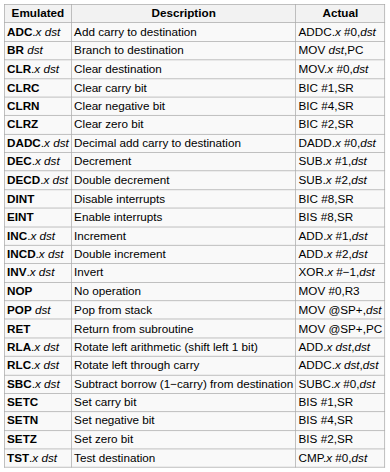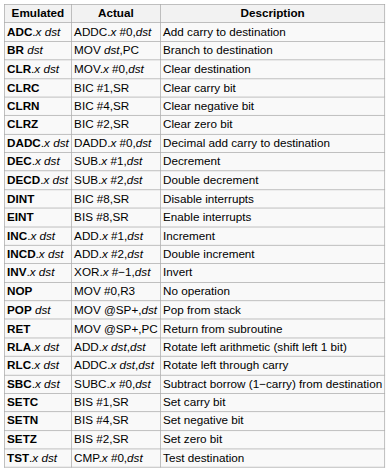 <table class=wikitable>
 <tr>
 <th>Emulated</th>
+<th>Actual</th>
 <th>Description</th>
-<th>Actual</th>
 </tr>
 <tr>
 <td><strong>ADC</strong>.<em>x</em> <em>dst</em></td>
+<td>ADDC.<em>x</em> #0,<em>dst</em></td>
 <td>Add carry to destination</td>
-<td>ADDC.<em>x</em> #0,<em>dst</em></td>
 </tr>
 <tr>
 <td><strong>BR</strong> <em>dst</em></td>
+<td>MOV <em>dst</em>,PC</td>
 <td>Branch to destination</td>
-<td>MOV <em>dst</em>,PC</td>
 </tr>
 <tr>
 <td><strong>CLR</strong>.<em>x</em> <em>dst</em></td>
+<td>MOV.<em>x</em> #0,<em>dst</em></td>
 <td>Clear destination</td>
-<td>MOV.<em>x</em> #0,<em>dst</em></td>
 </tr>
 <tr>
 <td><strong>CLRC</strong></td>
+<td>BIC #1,SR</td>
 <td>Clear carry bit</td>
-<td>BIC #1,SR</td>
 </tr>
 <tr>
 <td><strong>CLRN</strong></td>
+<td>BIC #4,SR</td>
 <td>Clear negative bit</td>
-<td>BIC #4,SR</td>
 </tr>
 <tr>
 <td><strong>CLRZ</strong></td>
+<td>BIC #2,SR</td>
 <td>Clear zero bit</td>
-<td>BIC #2,SR</td>
 </tr>
 <tr>
 <td><strong>DADC</strong>.<em>x</em> <em>dst</em></td>
+<td>DADD.<em>x</em> #0,<em>dst</em></td>
 <td>Decimal add carry to destination</td>
-<td>DADD.<em>x</em> #0,<em>dst</em></td>
 </tr>
 <tr>
 <td><strong>DEC</strong>.<em>x</em> <em>dst</em></td>
+<td>SUB.<em>x</em> #1,<em>dst</em></td>
 <td>Decrement</td>
-<td>SUB.<em>x</em> #1,<em>dst</em></td>
 </tr>
 <tr>
 <td><strong>DECD</strong>.<em>x</em> <em>dst</em></td>
+<td>SUB.<em>x</em> #2,<em>dst</em></td>
 <td>Double decrement</td>
-<td>SUB.<em>x</em> #2,<em>dst</em></td>
 </tr>
 <tr>
 <td><strong>DINT</strong></td>
+<td>BIC #8,SR</td>
 <td>Disable interrupts</td>
-<td>BIC #8,SR</td>
 </tr>
 <tr>
 <td><strong>EINT</strong></td>
+<td>BIS #8,SR</td>
 <td>Enable interrupts</td>
-<td>BIS #8,SR</td>
 </tr>
 <tr>
 <td><strong>INC</strong>.<em>x</em> <em>dst</em></td>
+<td>ADD.<em>x</em> #1,<em>dst</em></td>
 <td>Increment</td>
-<td>ADD.<em>x</em> #1,<em>dst</em></td>
 </tr>
 <tr>
 <td><strong>INCD</strong>.<em>x</em> <em>dst</em></td>
+<td>ADD.<em>x</em> #2,<em>dst</em></td>
 <td>Double increment</td>
-<td>ADD.<em>x</em> #2,<em>dst</em></td>
 </tr>
 <tr>
 <td><strong>INV</strong>.<em>x</em> <em>dst</em></td>
+<td>XOR.<em>x</em> #−1,<em>dst</em></td>
 <td>Invert</td>
-<td>XOR.<em>x</em> #−1,<em>dst</em></td>
 </tr>
 <tr>
 <td><strong>NOP</strong></td>
+<td>MOV #0,R3</td>
 <td>No operation</td>
-<td>MOV #0,R3</td>
 </tr>
 <tr>
 <td><strong>POP</strong> <em>dst</em></td>
+<td>MOV @SP+,<em>dst</em></td>
 <td>Pop from stack</td>
-<td>MOV @SP+,<em>dst</em></td>
 </tr>
 <tr>
 <td><strong>RET</strong></td>
+<td>MOV @SP+,PC</td>
 <td>Return from subroutine</td>
-<td>MOV @SP+,PC</td>
 </tr>
 <tr>
 <td><strong>RLA</strong>.<em>x</em> <em>dst</em></td>
+<td>ADD.<em>x</em> <em>dst</em>,<em>dst</em></td>
 <td>Rotate left arithmetic (shift left 1 bit)</td>
-<td>ADD.<em>x</em> <em>dst</em>,<em>dst</em></td>
 </tr>
 <tr>
 <td><strong>RLC</strong>.<em>x</em> <em>dst</em></td>
+<td>ADDC.<em>x</em> <em>dst</em>,<em>dst</em></td>
 <td>Rotate left through carry</td>
-<td>ADDC.<em>x</em> <em>dst</em>,<em>dst</em></td>
 </tr>
 <tr>
 <td><strong>SBC</strong>.<em>x</em> <em>dst</em></td>
+<td>SUBC.<em>x</em> #0,<em>dst</em></td>
 <td>Subtract borrow (1−carry) from destination</td>
-<td>SUBC.<em>x</em> #0,<em>dst</em></td>
 </tr>
 <tr>
 <td><strong>SETC</strong></td>
+<td>BIS #1,SR</td>
 <td>Set carry bit</td>
-<td>BIS #1,SR</td>
 </tr>
 <tr>
 <td><strong>SETN</strong></td>
+<td>BIS #4,SR</td>
 <td>Set negative bit</td>
-<td>BIS #4,SR</td>
 </tr>
 <tr>
 <td><strong>SETZ</strong></td>
+<td>BIS #2,SR</td>
 <td>Set zero bit</td>
-<td>BIS #2,SR</td>
 </tr>
 <tr>
 <td><strong>TST</strong>.<em>x</em> <em>dst</em></td>
+<td>CMP.<em>x</em> #0,<em>dst</em></td>
 <td>Test destination</td>
-<td>CMP.<em>x</em> #0,<em>dst</em></td>
 </tr>
 </table>
